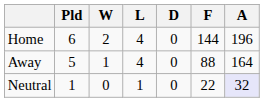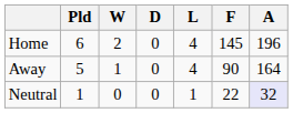 <table class="wikitable" border="1">
 <tr>
 <th width=40></th>
 <th width=30>Pld</th>
 <th width=30>W</th>
+<th width=30>D</th>
 <th width=30>L</th>
-<th width=30>D</th>
 <th width=30>F</th>
 <th width=30>A</th>
 </tr>
 <tr>
 <td>Home</td>
 <td align=center>6</td>
 <td align=center>2</td>
+<td align=center>0</td>
 <td align=center>4</td>
-<td align=center>0</td>
-<td align=center>144</td>
+<td align=center>145</td>
 <td align=center>196</td>
 </tr>
 <tr>
 <td>Away</td>
 <td align=center>5</td>
 <td align=center>1</td>
+<td align=center>0</td>
 <td align=center>4</td>
-<td align=center>0</td>
-<td align=center>88</td>
+<td align=center>90</td>
 <td align=center>164</td>
 </tr>
 <tr>
 <td>Neutral</td>
 <td align=center>1</td>
 <td align=center>0</td>
+<td align=center>0</td>
 <td align=center>1</td>
-<td align=center>0</td>
 <td align=center>22</td>
 <td align=center style="background: lavender;">32</td>
 </tr>
 </table>
